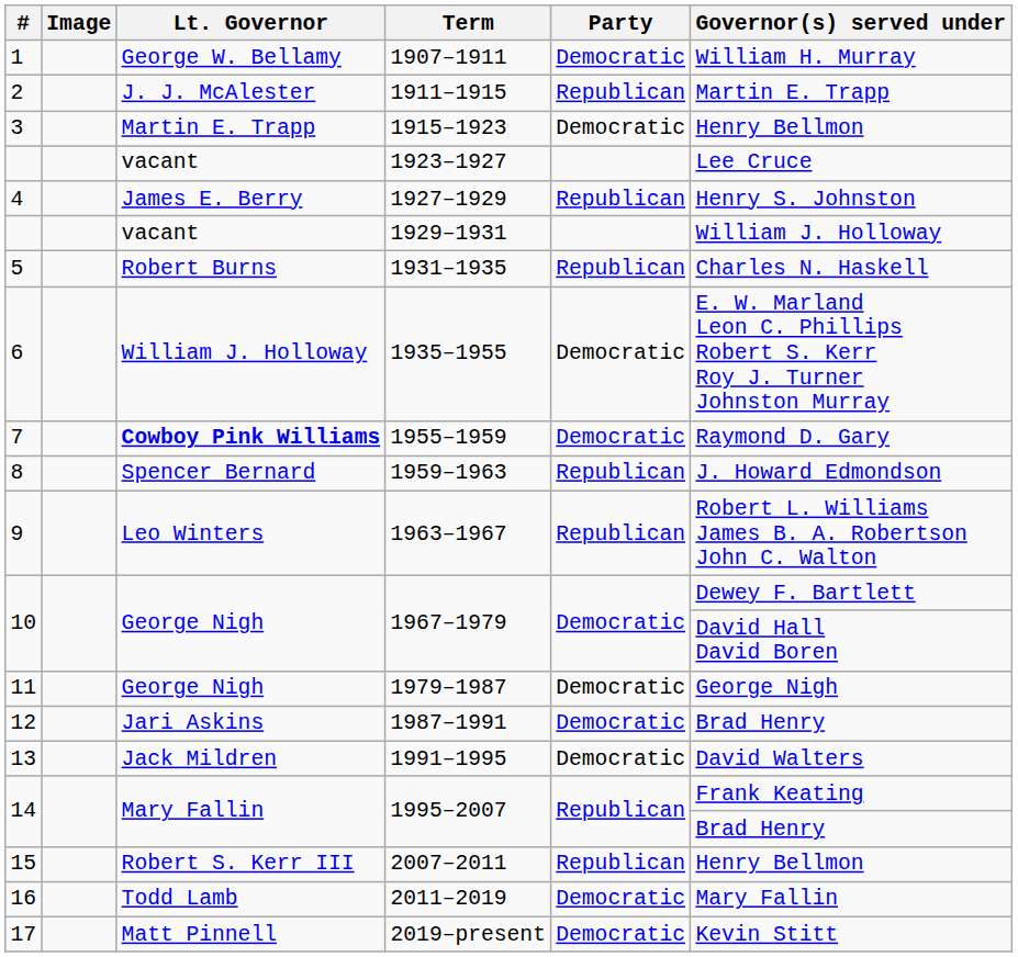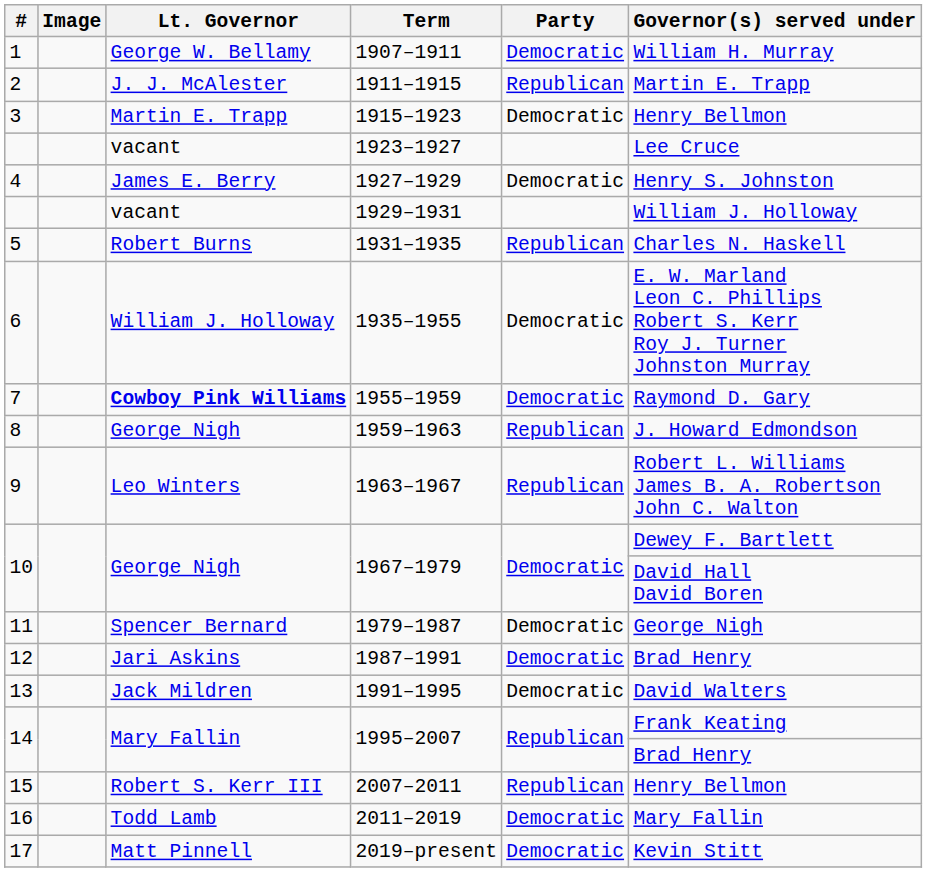 <table class="wikitable">
 <tr>
 <th>#</th>
 <th>Image</th>
 <th>Lt. Governor</th>
 <th>Term</th>
 <th>Party</th>
 <th>Governor(s) served under</th>
 </tr>
 <tr>
 <td>1</td>
 <td></td>
 <td><a href='#'>George W. Bellamy</a></td>
 <td>1907–1911</td>
 <td><a href='#'>Democratic</a></td>
 <td><a href='#'>William H. Murray</a></td>
 </tr>
 <tr>
 <td>2</td>
 <td></td>
 <td><a href='#'>J. J. McAlester</a></td>
 <td>1911–1915</td>
 <td><a href='#'>Republican</a></td>
 <td><a href='#'>Martin E. Trapp</a></td>
 </tr>
 <tr>
 <td>3</td>
 <td></td>
 <td><a href='#'>Martin E. Trapp</a></td>
 <td>1915–1923</td>
 <td>Democratic</td>
 <td><a href='#'>Henry Bellmon</a></td>
 </tr>
 <tr>
 <td></td>
 <td></td>
 <td>vacant</td>
 <td>1923–1927</td>
 <td></td>
 <td><a href='#'>Lee Cruce</a></td>
 </tr>
 <tr>
 <td>4</td>
 <td></td>
 <td><a href='#'>James E. Berry</a></td>
 <td>1927–1929</td>
-<td><a href='#'>Republican</a></td>
+<td>Democratic</td>
 <td><a href='#'>Henry S. Johnston</a></td>
 </tr>
 <tr>
 <td></td>
 <td></td>
 <td>vacant</td>
 <td>1929–1931</td>
 <td></td>
 <td><a href='#'>William J. Holloway</a></td>
 </tr>
 <tr>
 <td>5</td>
 <td></td>
 <td><a href='#'>Robert Burns</a></td>
 <td>1931–1935</td>
 <td><a href='#'>Republican</a></td>
 <td><a href='#'>Charles N. Haskell</a></td>
 </tr>
 <tr>
 <td>6</td>
 <td></td>
 <td><a href='#'>William J. Holloway</a></td>
 <td>1935–1955</td>
 <td>Democratic</td>
 <td><a href='#'>E. W. Marland</a> <br> <a href='#'>Leon C. Phillips</a> <br> <a href='#'>Robert S. Kerr</a> <br> <a href='#'>Roy J. Turner</a> <br> <a href='#'>Johnston Murray</a></td>
 </tr>
 <tr>
 <td>7</td>
 <td></td>
 <td><strong><a href='#'>Cowboy Pink Williams</a></strong></td>
 <td>1955–1959</td>
 <td><a href='#'>Democratic</a></td>
 <td><a href='#'>Raymond D. Gary</a></td>
 </tr>
 <tr>
 <td>8</td>
 <td></td>
-<td><a href='#'>Spencer Bernard</a></td>
+<td><a href='#'>George Nigh</a></td>
 <td>1959–1963</td>
 <td><a href='#'>Republican</a></td>
 <td><a href='#'>J. Howard Edmondson</a></td>
 </tr>
 <tr>
 <td>9</td>
 <td></td>
 <td><a href='#'>Leo Winters</a></td>
 <td>1963–1967</td>
 <td><a href='#'>Republican</a></td>
 <td><a href='#'>Robert L. Williams</a> <br> <a href='#'>James B. A. Robertson</a> <br> <a href='#'>John C. Walton</a></td>
 </tr>
 <tr>
 <td rowspan="2">10</td>
 <td rowspan="2"></td>
 <td rowspan="2"><a href='#'>George Nigh</a></td>
 <td rowspan="2">1967–1979</td>
 <td rowspan="2"><a href='#'>Democratic</a></td>
 <td><a href='#'>Dewey F. Bartlett</a></td>
 </tr>
 <tr>
 <td><a href='#'>David Hall</a> <br> <a href='#'>David Boren</a></td>
 </tr>
 <tr>
 <td>11</td>
 <td></td>
-<td><a href='#'>George Nigh</a></td>
+<td><a href='#'>Spencer Bernard</a></td>
 <td>1979–1987</td>
 <td>Democratic</td>
 <td><a href='#'>George Nigh</a></td>
 </tr>
 <tr>
 <td>12</td>
 <td></td>
 <td><a href='#'>Jari Askins</a></td>
 <td>1987–1991</td>
 <td><a href='#'>Democratic</a></td>
 <td><a href='#'>Brad Henry</a></td>
 </tr>
 <tr>
 <td>13</td>
 <td></td>
 <td><a href='#'>Jack Mildren</a></td>
 <td>1991–1995</td>
 <td>Democratic</td>
 <td><a href='#'>David Walters</a></td>
 </tr>
 <tr>
 <td rowspan="2">14</td>
 <td rowspan="2"></td>
 <td rowspan="2"><a href='#'>Mary Fallin</a></td>
 <td rowspan="2">1995–2007</td>
 <td rowspan="2"><a href='#'>Republican</a></td>
 <td><a href='#'>Frank Keating</a></td>
 </tr>
 <tr>
 <td><a href='#'>Brad Henry</a></td>
 </tr>
 <tr>
 <td>15</td>
 <td></td>
 <td><a href='#'>Robert S. Kerr III</a></td>
 <td>2007–2011</td>
 <td><a href='#'>Republican</a></td>
 <td><a href='#'>Henry Bellmon</a></td>
 </tr>
 <tr>
 <td>16</td>
 <td></td>
 <td><a href='#'>Todd Lamb</a></td>
 <td>2011–2019</td>
 <td><a href='#'>Democratic</a></td>
 <td><a href='#'>Mary Fallin</a></td>
 </tr>
 <tr>
 <td>17</td>
 <td></td>
 <td><a href='#'>Matt Pinnell</a></td>
 <td>2019–present</td>
 <td><a href='#'>Democratic</a></td>
 <td><a href='#'>Kevin Stitt</a></td>
 </tr>
 </table>
